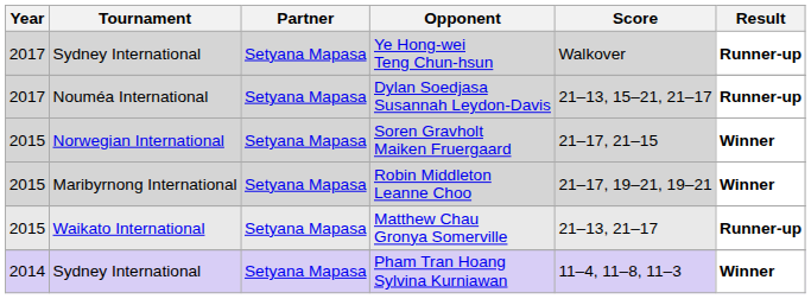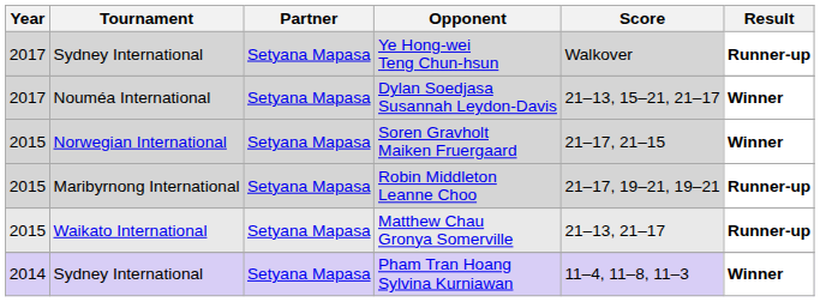 <table class="sortable wikitable" style="font-size: 90%;">
 <tr>
 <th>Year</th>
 <th>Tournament</th>
 <th>Partner</th>
 <th>Opponent</th>
 <th>Score</th>
 <th>Result</th>
 </tr>
 <tr style="background:#D5D5D5">
 <td align="center">2017</td>
 <td align="left">Sydney International</td>
 <td align="left"> <a href='#'>Setyana Mapasa</a></td>
 <td align="left"> <a href='#'>Ye Hong-wei</a> <br>  <a href='#'>Teng Chun-hsun</a></td>
 <td align="left">Walkover</td>
 <td style="text-align:left; background:white"> <strong>Runner-up</strong></td>
 </tr>
 <tr>
 </tr>
 <tr style="background:#D5D5D5">
 <td align="center">2017</td>
 <td align="left">Nouméa International</td>
 <td align="left"> <a href='#'>Setyana Mapasa</a></td>
 <td align="left"> <a href='#'>Dylan Soedjasa</a> <br>  <a href='#'>Susannah Leydon-Davis</a></td>
 <td align="left">21–13, 15–21, 21–17</td>
-<td style="text-align:left; background:white"> <strong>Runner-up</strong></td>
+<td style="text-align:left; background:white"> <strong>Winner</strong></td>
 </tr>
 <tr>
 </tr>
 <tr style="background:#D5D5D5">
 <td align="center">2015</td>
 <td align="left"><a href='#'>Norwegian International</a></td>
 <td align="left"> <a href='#'>Setyana Mapasa</a></td>
 <td align="left"> <a href='#'>Soren Gravholt</a> <br>  <a href='#'>Maiken Fruergaard</a></td>
 <td align="left">21–17, 21–15</td>
 <td style="text-align:left; background:white"> <strong>Winner</strong></td>
 </tr>
 <tr>
 </tr>
 <tr style="background:#D5D5D5">
 <td align="center">2015</td>
 <td align="left">Maribyrnong International</td>
 <td align="left"> <a href='#'>Setyana Mapasa</a></td>
 <td align="left"> <a href='#'>Robin Middleton</a> <br>  <a href='#'>Leanne Choo</a></td>
 <td align="left">21–17, 19–21, 19–21</td>
-<td style="text-align:left; background:white"> <strong>Winner</strong></td>
+<td style="text-align:left; background:white"> <strong>Runner-up</strong></td>
 </tr>
 <tr>
 </tr>
 <tr style="background:#E9E9E9">
 <td align="center">2015</td>
 <td align="left"><a href='#'>Waikato International</a></td>
 <td align="left"> <a href='#'>Setyana Mapasa</a></td>
 <td align="left"> <a href='#'>Matthew Chau</a> <br>  <a href='#'>Gronya Somerville</a></td>
 <td align="left">21–13, 21–17</td>
 <td style="text-align:left; background:white"> <strong>Runner-up</strong></td>
 </tr>
 <tr>
 </tr>
 <tr style="background:#D8CEF6">
 <td align="center">2014</td>
 <td align="left">Sydney International</td>
 <td align="left"> <a href='#'>Setyana Mapasa</a></td>
 <td align="left"> <a href='#'>Pham Tran Hoang</a> <br>  <a href='#'>Sylvina Kurniawan</a></td>
 <td align="left">11–4, 11–8, 11–3</td>
 <td style="text-align:left; background:white"> <strong>Winner</strong></td>
 </tr>
 </table>
